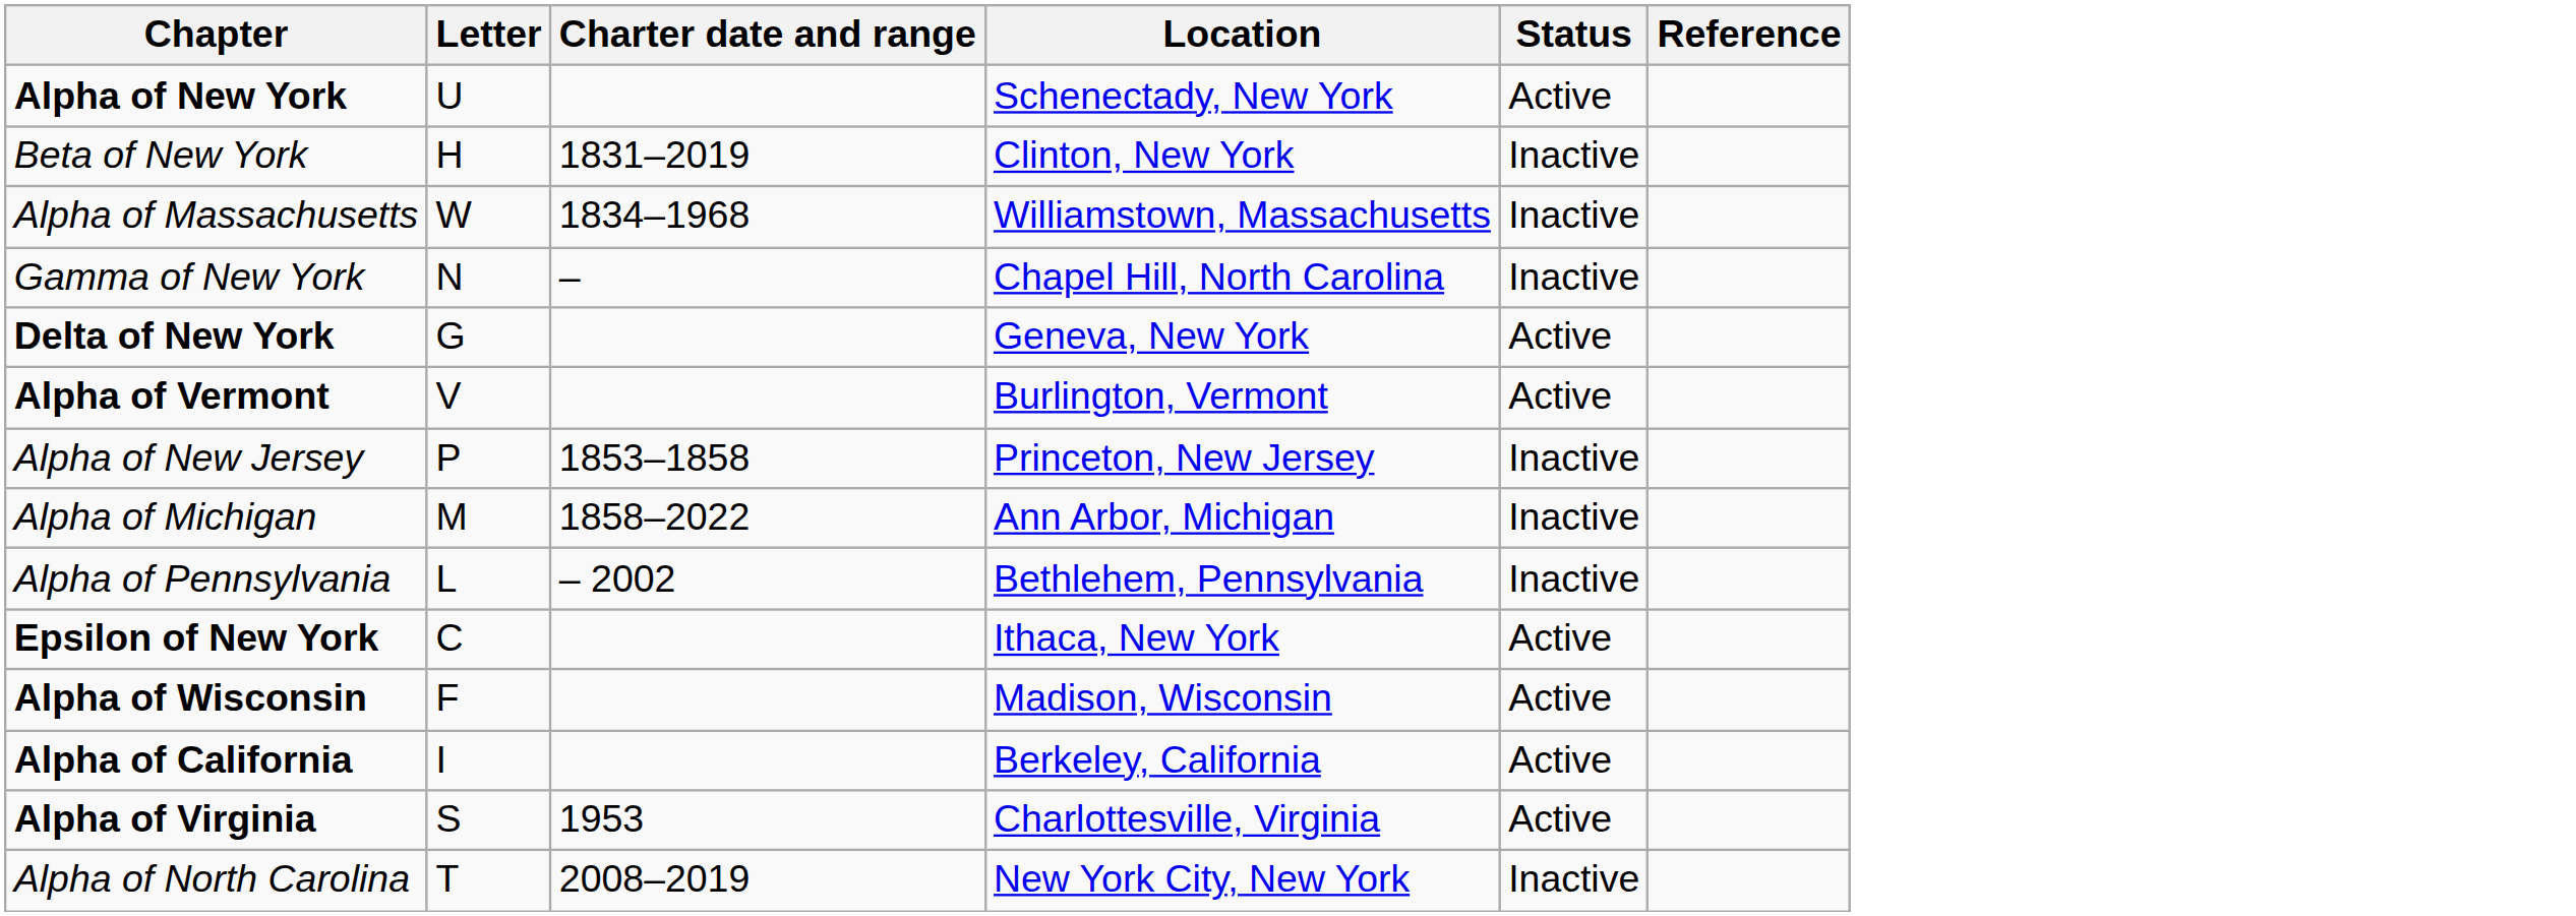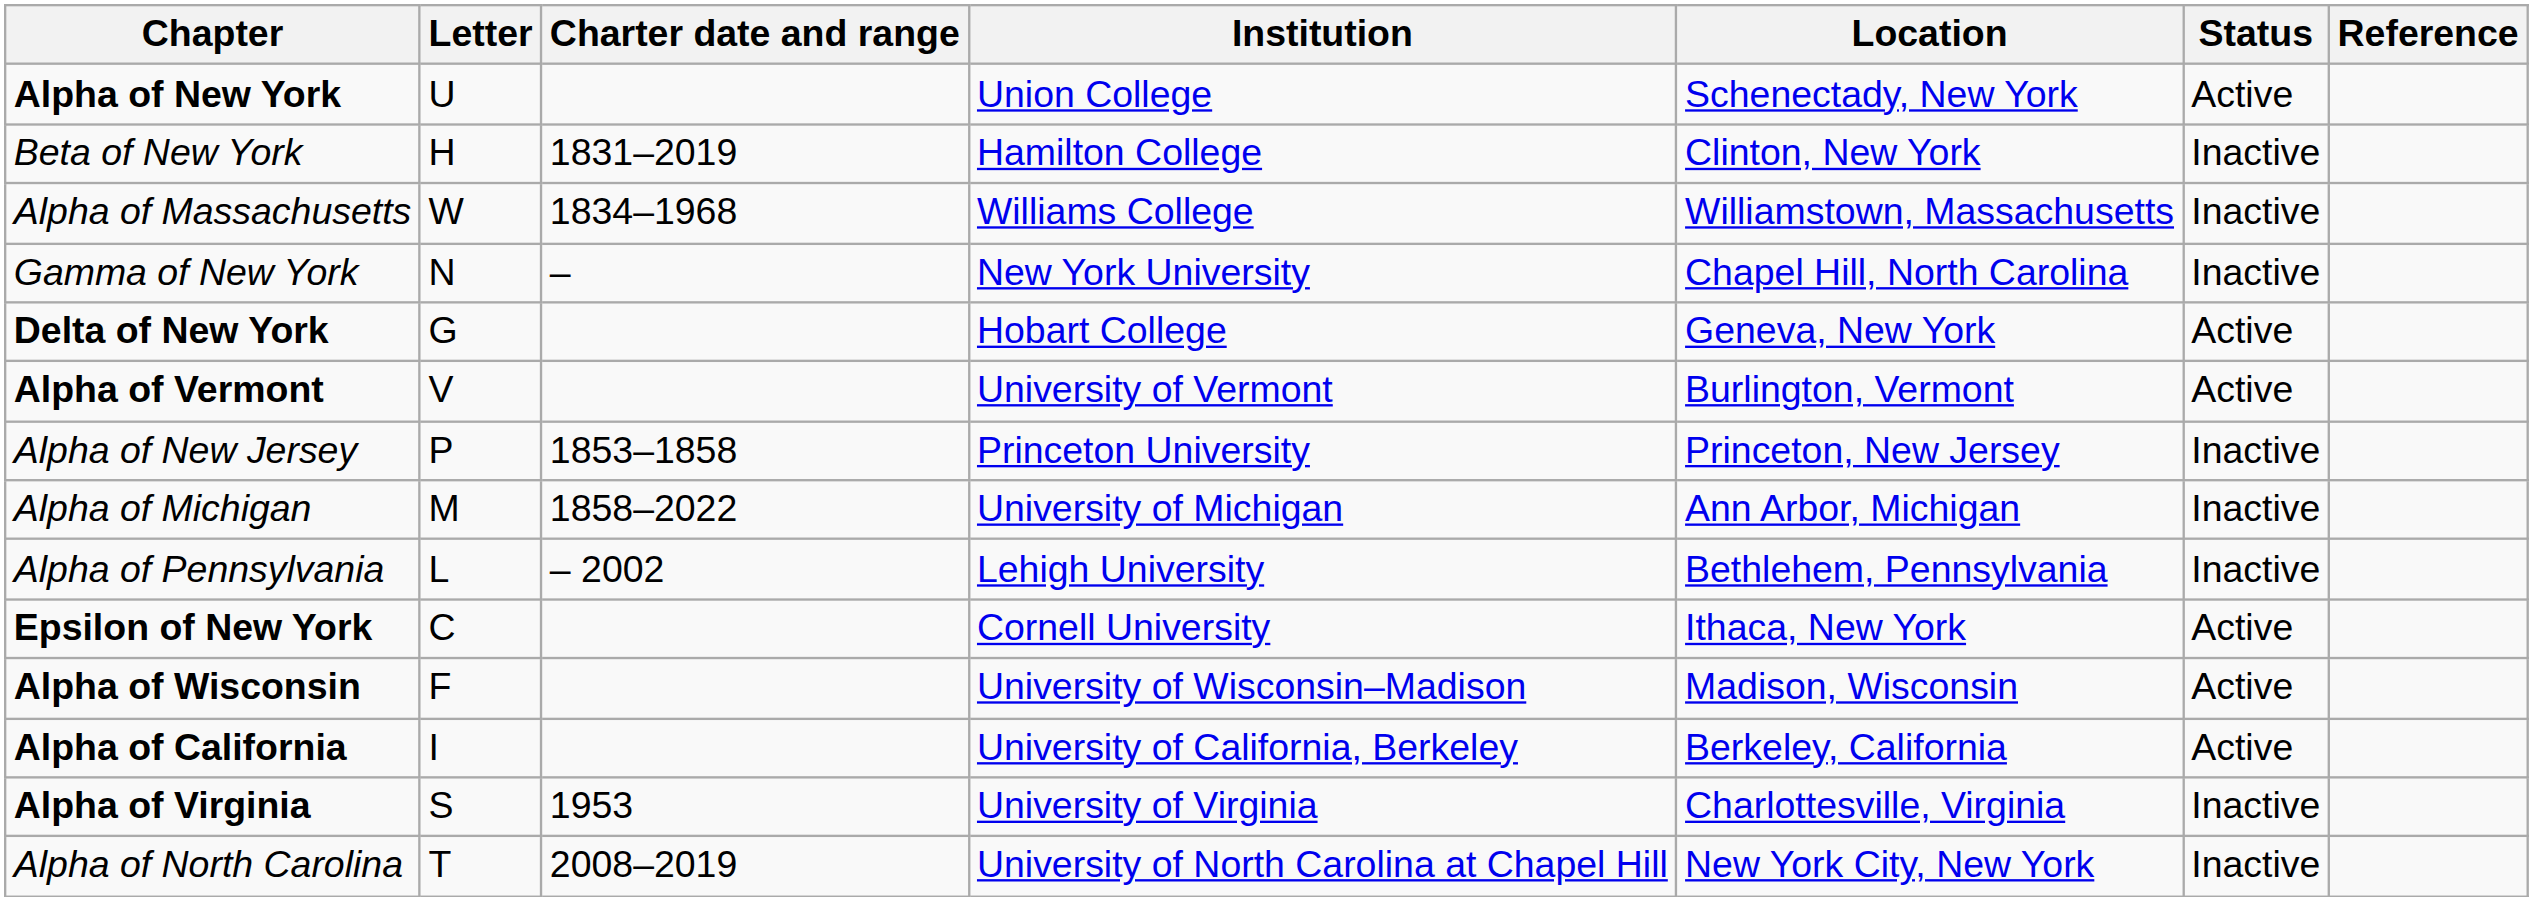 <table class="wikitable sortable">
 <tr>
 <th>Chapter</th>
 <th>Letter</th>
 <th>Charter date and range</th>
+<th>Institution</th>
 <th>Location</th>
 <th>Status</th>
 <th>Reference</th>
 </tr>
 <tr>
 <td><strong>Alpha of New York</strong></td>
 <td>U</td>
 <td></td>
+<td><a href='#'>Union College</a></td>
 <td><a href='#'>Schenectady, New York</a></td>
 <td>Active</td>
 <td></td>
 </tr>
 <tr>
 <td><em>Beta of New York</em></td>
 <td>H</td>
 <td>1831–2019</td>
+<td><a href='#'>Hamilton College</a></td>
 <td><a href='#'>Clinton, New York</a></td>
 <td>Inactive</td>
 <td></td>
 </tr>
 <tr>
 <td><em>Alpha of Massachusetts</em></td>
 <td>W</td>
 <td>1834–1968</td>
+<td><a href='#'>Williams College</a></td>
 <td><a href='#'>Williamstown, Massachusetts</a></td>
 <td>Inactive</td>
 <td></td>
 </tr>
 <tr>
 <td><em>Gamma of New York</em></td>
 <td>N</td>
 <td>–</td>
+<td><a href='#'>New York University</a></td>
 <td><a href='#'>Chapel Hill, North Carolina</a></td>
 <td>Inactive</td>
 <td></td>
 </tr>
 <tr>
 <td><strong>Delta of New York</strong></td>
 <td>G</td>
 <td></td>
+<td><a href='#'>Hobart College</a></td>
 <td><a href='#'>Geneva, New York</a></td>
 <td>Active</td>
 <td></td>
 </tr>
 <tr>
 <td><strong>Alpha of Vermont</strong></td>
 <td>V</td>
 <td></td>
+<td><a href='#'>University of Vermont</a></td>
 <td><a href='#'>Burlington, Vermont</a></td>
 <td>Active</td>
 <td></td>
 </tr>
 <tr>
 <td><em>Alpha of New Jersey</em></td>
 <td>P</td>
 <td>1853–1858</td>
+<td><a href='#'>Princeton University</a></td>
 <td><a href='#'>Princeton, New Jersey</a></td>
 <td>Inactive</td>
 <td></td>
 </tr>
 <tr>
 <td><em>Alpha of Michigan</em></td>
 <td>M</td>
 <td>1858–2022</td>
+<td><a href='#'>University of Michigan</a></td>
 <td><a href='#'>Ann Arbor, Michigan</a></td>
 <td>Inactive</td>
 <td></td>
 </tr>
 <tr>
 <td><em>Alpha of Pennsylvania</em></td>
 <td>L</td>
 <td> – 2002</td>
+<td><a href='#'>Lehigh University</a></td>
 <td><a href='#'>Bethlehem, Pennsylvania</a></td>
 <td>Inactive</td>
 <td></td>
 </tr>
 <tr>
 <td><strong>Epsilon of New York</strong></td>
 <td>C</td>
 <td></td>
+<td><a href='#'>Cornell University</a></td>
 <td><a href='#'>Ithaca, New York</a></td>
 <td>Active</td>
 <td></td>
 </tr>
 <tr>
 <td><strong>Alpha of Wisconsin</strong></td>
 <td>F</td>
 <td></td>
+<td><a href='#'>University of Wisconsin–Madison</a></td>
 <td><a href='#'>Madison, Wisconsin</a></td>
 <td>Active</td>
 <td></td>
 </tr>
 <tr>
 <td><strong>Alpha of California</strong></td>
 <td>I</td>
 <td></td>
+<td><a href='#'>University of California, Berkeley</a></td>
 <td><a href='#'>Berkeley, California</a></td>
 <td>Active</td>
 <td></td>
 </tr>
 <tr>
 <td><strong>Alpha of Virginia</strong></td>
 <td>S</td>
 <td>1953</td>
+<td><a href='#'>University of Virginia</a></td>
 <td><a href='#'>Charlottesville, Virginia</a></td>
-<td>Active</td>
+<td>Inactive</td>
 <td></td>
 </tr>
 <tr>
 <td><em>Alpha of North Carolina</em></td>
 <td>T</td>
 <td>2008–2019</td>
+<td><a href='#'>University of North Carolina at Chapel Hill</a></td>
 <td><a href='#'>New York City, New York</a></td>
 <td>Inactive</td>
 <td></td>
 </tr>
 </table>
